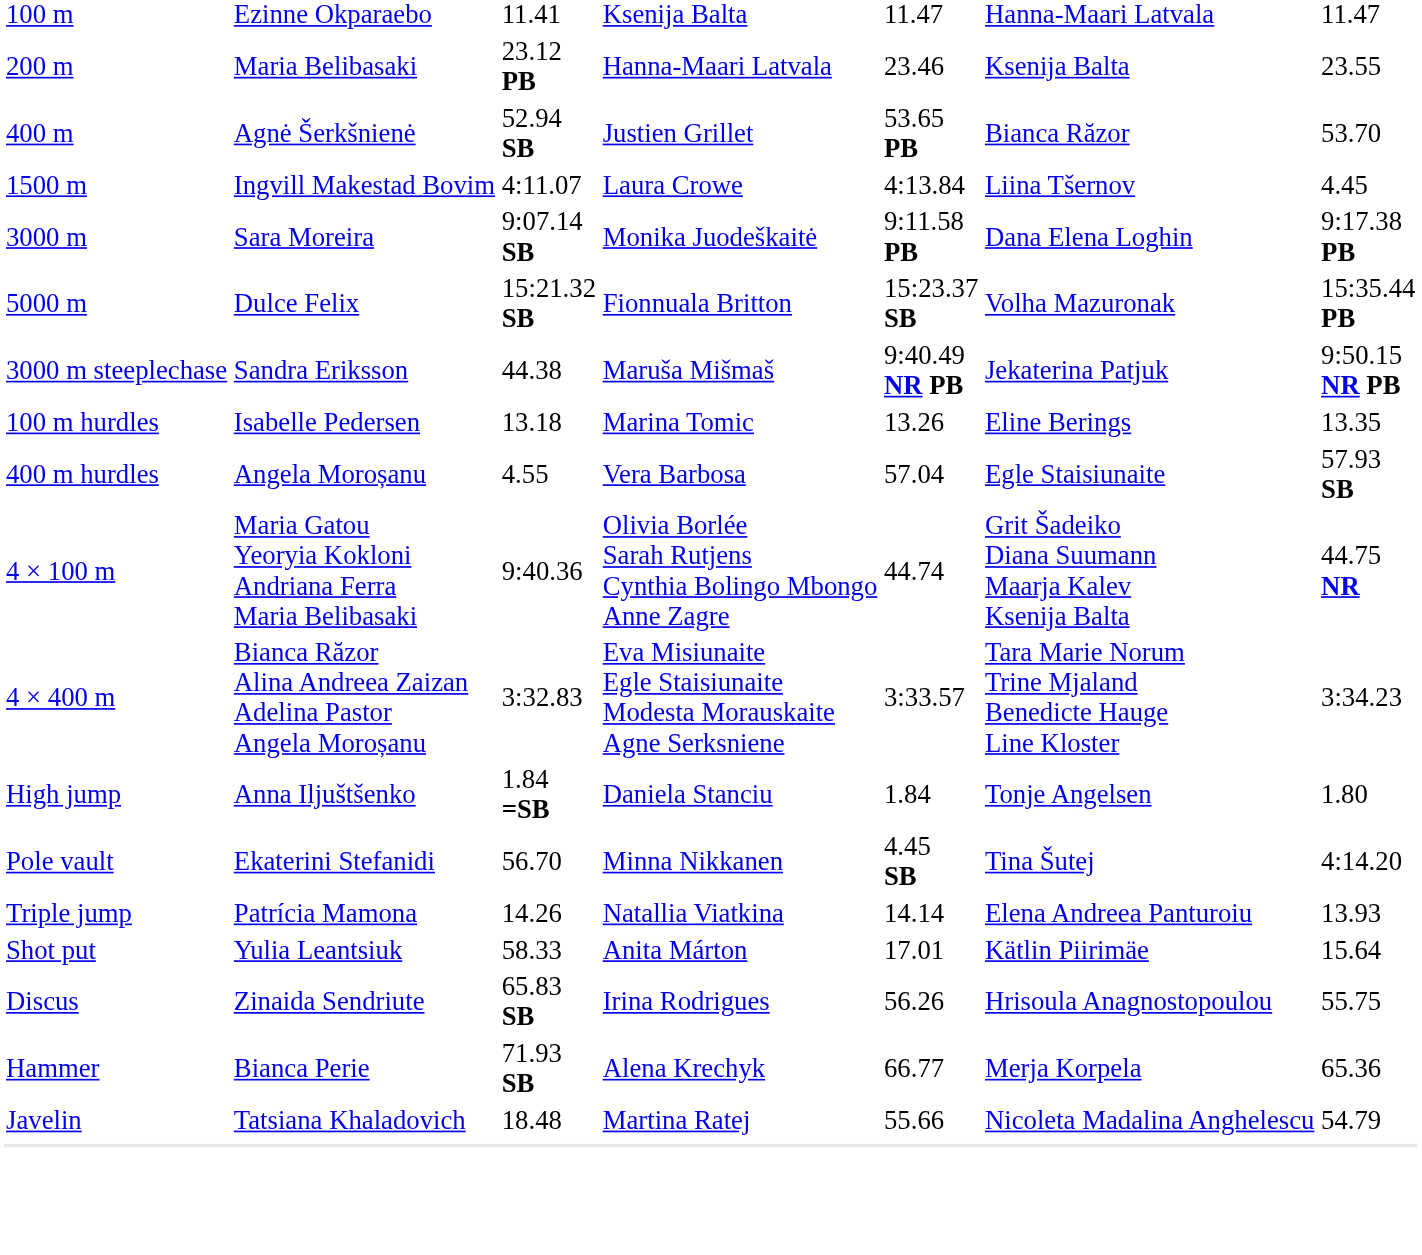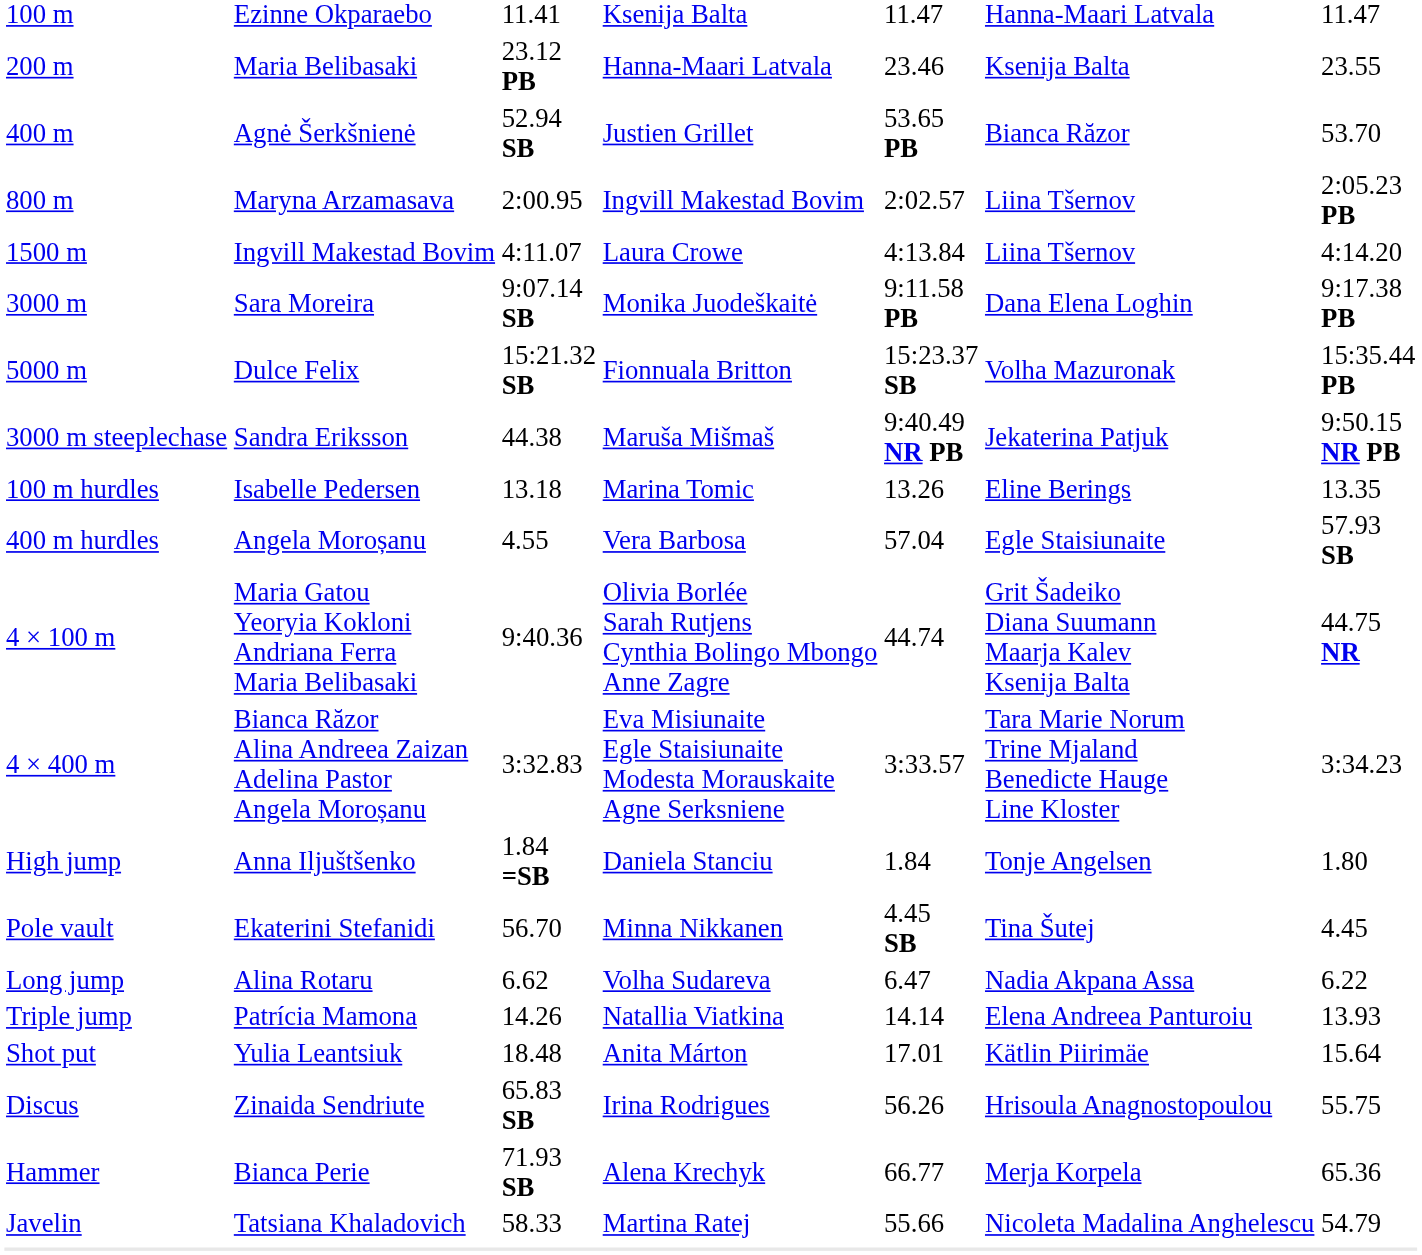 <table>
 <tr>
 <td><a href='#'>100 m</a></td>
 <td><a href='#'>Ezinne Okparaebo</a><br></td>
 <td>11.41</td>
 <td><a href='#'>Ksenija Balta</a><br></td>
 <td>11.47</td>
 <td><a href='#'>Hanna-Maari Latvala</a><br></td>
 <td>11.47</td>
 </tr>
 <tr>
 <td><a href='#'>200 m</a></td>
 <td><a href='#'>Maria Belibasaki</a><br></td>
 <td>23.12<br><strong>PB</strong></td>
 <td><a href='#'>Hanna-Maari Latvala</a><br></td>
 <td>23.46</td>
 <td><a href='#'>Ksenija Balta</a><br></td>
 <td>23.55</td>
 </tr>
 <tr>
 <td><a href='#'>400 m</a></td>
 <td><a href='#'>Agnė Šerkšnienė</a><br></td>
 <td>52.94<br><strong>SB</strong></td>
 <td><a href='#'>Justien Grillet</a><br></td>
 <td>53.65<br><strong>PB</strong></td>
 <td><a href='#'>Bianca Răzor</a><br></td>
 <td>53.70</td>
 </tr>
 <tr>
+<td><a href='#'>800 m</a></td>
+<td><a href='#'>Maryna Arzamasava</a><br></td>
+<td>2:00.95</td>
+<td><a href='#'>Ingvill Makestad Bovim</a><br></td>
+<td>2:02.57</td>
+<td><a href='#'>Liina Tšernov</a><br></td>
+<td>2:05.23<br><strong>PB</strong></td>
+</tr>
+<tr>
 <td><a href='#'>1500 m</a></td>
 <td><a href='#'>Ingvill Makestad Bovim</a><br></td>
 <td>4:11.07</td>
 <td><a href='#'>Laura Crowe</a><br></td>
 <td>4:13.84</td>
 <td><a href='#'>Liina Tšernov</a><br></td>
-<td>4.45</td>
+<td>4:14.20</td>
 </tr>
 <tr>
 <td><a href='#'>3000 m</a></td>
 <td><a href='#'>Sara Moreira</a><br></td>
 <td>9:07.14<br><strong>SB</strong></td>
 <td><a href='#'>Monika Juodeškaitė</a><br></td>
 <td>9:11.58<br><strong>PB</strong></td>
 <td><a href='#'>Dana Elena Loghin</a><br></td>
 <td>9:17.38<br><strong>PB</strong></td>
 </tr>
 <tr>
 <td><a href='#'>5000 m</a></td>
 <td><a href='#'>Dulce Felix</a><br></td>
 <td>15:21.32<br><strong>SB</strong></td>
 <td><a href='#'>Fionnuala Britton</a><br></td>
 <td>15:23.37<br><strong>SB</strong></td>
 <td><a href='#'>Volha Mazuronak</a><br></td>
 <td>15:35.44<br><strong>PB</strong></td>
 </tr>
 <tr>
 <td><a href='#'>3000 m steeplechase</a></td>
 <td><a href='#'>Sandra Eriksson</a><br></td>
 <td>44.38</td>
 <td><a href='#'>Maruša Mišmaš</a><br></td>
 <td>9:40.49<br><strong><a href='#'>NR</a> PB</strong></td>
 <td><a href='#'>Jekaterina Patjuk</a><br></td>
 <td>9:50.15<br><strong><a href='#'>NR</a> PB</strong></td>
 </tr>
 <tr>
 <td><a href='#'>100 m hurdles</a></td>
 <td><a href='#'>Isabelle Pedersen</a><br></td>
 <td>13.18</td>
 <td><a href='#'>Marina Tomic</a><br></td>
 <td>13.26</td>
 <td><a href='#'>Eline Berings</a><br></td>
 <td>13.35</td>
 </tr>
 <tr>
 <td><a href='#'>400 m hurdles</a></td>
 <td><a href='#'>Angela Moroșanu</a><br></td>
 <td>4.55</td>
 <td><a href='#'>Vera Barbosa</a><br></td>
 <td>57.04</td>
 <td><a href='#'>Egle Staisiunaite</a><br></td>
 <td>57.93<br><strong>SB</strong></td>
 </tr>
 <tr>
 <td><a href='#'>4 × 100 m</a></td>
 <td><a href='#'>Maria Gatou</a><br><a href='#'>Yeoryia Kokloni</a><br><a href='#'>Andriana Ferra</a><br><a href='#'>Maria Belibasaki</a><br></td>
 <td>9:40.36</td>
 <td><a href='#'>Olivia Borlée</a><br><a href='#'>Sarah Rutjens</a><br><a href='#'>Cynthia Bolingo Mbongo</a><br><a href='#'>Anne Zagre</a><br></td>
 <td>44.74</td>
 <td><a href='#'>Grit Šadeiko</a><br><a href='#'>Diana Suumann</a><br><a href='#'>Maarja Kalev</a><br><a href='#'>Ksenija Balta</a><br></td>
 <td>44.75<br><strong><a href='#'>NR</a></strong></td>
 </tr>
 <tr>
 <td><a href='#'>4 × 400 m</a></td>
 <td><a href='#'>Bianca Răzor</a><br><a href='#'>Alina Andreea Zaizan</a><br><a href='#'>Adelina Pastor</a><br><a href='#'>Angela Moroșanu</a><br></td>
 <td>3:32.83</td>
 <td><a href='#'>Eva Misiunaite</a><br><a href='#'>Egle Staisiunaite</a><br><a href='#'>Modesta Morauskaite</a><br><a href='#'>Agne Serksniene</a><br></td>
 <td>3:33.57</td>
 <td><a href='#'>Tara Marie Norum</a><br><a href='#'>Trine Mjaland</a><br><a href='#'>Benedicte Hauge</a><br><a href='#'>Line Kloster</a><br></td>
 <td>3:34.23</td>
 </tr>
 <tr>
 <td><a href='#'>High jump</a></td>
 <td><a href='#'>Anna Iljuštšenko</a><br></td>
 <td>1.84<br><strong>=SB</strong></td>
 <td><a href='#'>Daniela Stanciu</a><br></td>
 <td>1.84</td>
 <td><a href='#'>Tonje Angelsen</a><br></td>
 <td>1.80</td>
 </tr>
 <tr>
 <td><a href='#'>Pole vault</a></td>
 <td><a href='#'>Ekaterini Stefanidi</a><br></td>
 <td>56.70</td>
 <td><a href='#'>Minna Nikkanen</a><br></td>
 <td>4.45<br><strong>SB</strong></td>
 <td><a href='#'>Tina Šutej</a><br></td>
-<td>4:14.20</td>
+<td>4.45</td>
+</tr>
+<tr>
+<td><a href='#'>Long jump</a></td>
+<td><a href='#'>Alina Rotaru</a><br></td>
+<td>6.62</td>
+<td><a href='#'>Volha Sudareva</a><br></td>
+<td>6.47</td>
+<td><a href='#'>Nadia Akpana Assa</a><br></td>
+<td>6.22</td>
 </tr>
 <tr>
 <td><a href='#'>Triple jump</a></td>
 <td><a href='#'>Patrícia Mamona</a><br></td>
 <td>14.26</td>
 <td><a href='#'>Natallia Viatkina</a><br></td>
 <td>14.14</td>
 <td><a href='#'>Elena Andreea Panturoiu</a><br></td>
 <td>13.93</td>
 </tr>
 <tr>
 <td><a href='#'>Shot put</a></td>
 <td><a href='#'>Yulia Leantsiuk</a><br></td>
-<td>58.33</td>
+<td>18.48</td>
 <td><a href='#'>Anita Márton</a><br></td>
 <td>17.01</td>
 <td><a href='#'>Kätlin Piirimäe</a><br></td>
 <td>15.64</td>
 </tr>
 <tr>
 <td><a href='#'>Discus</a></td>
 <td><a href='#'>Zinaida Sendriute</a><br></td>
 <td>65.83<br><strong>SB</strong></td>
 <td><a href='#'>Irina Rodrigues</a><br></td>
 <td>56.26</td>
 <td><a href='#'>Hrisoula Anagnostopoulou</a><br></td>
 <td>55.75</td>
 </tr>
 <tr>
 <td><a href='#'>Hammer</a></td>
 <td><a href='#'>Bianca Perie</a><br></td>
 <td>71.93<br><strong>SB</strong></td>
 <td><a href='#'>Alena Krechyk</a><br></td>
 <td>66.77</td>
 <td><a href='#'>Merja Korpela</a><br></td>
 <td>65.36</td>
 </tr>
 <tr>
 <td><a href='#'>Javelin</a></td>
 <td><a href='#'>Tatsiana Khaladovich</a><br></td>
-<td>18.48</td>
+<td>58.33</td>
 <td><a href='#'>Martina Ratej</a><br></td>
 <td>55.66</td>
 <td><a href='#'>Nicoleta Madalina Anghelescu</a><br></td>
 <td>54.79</td>
 </tr>
 <tr>
 </tr>
 <tr bgcolor= e8e8e8>
 <td colspan=7></td>
 </tr>
 </table>
